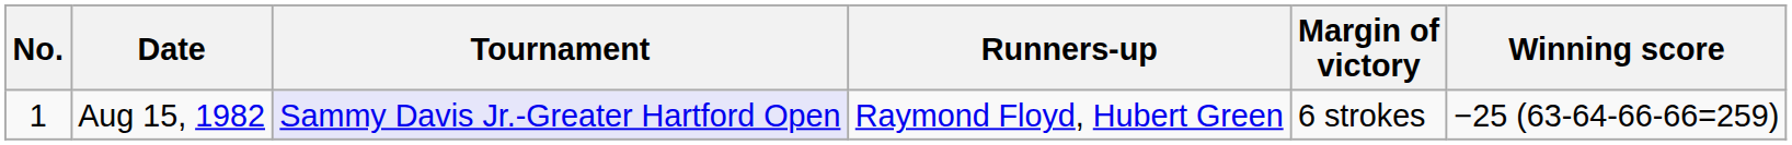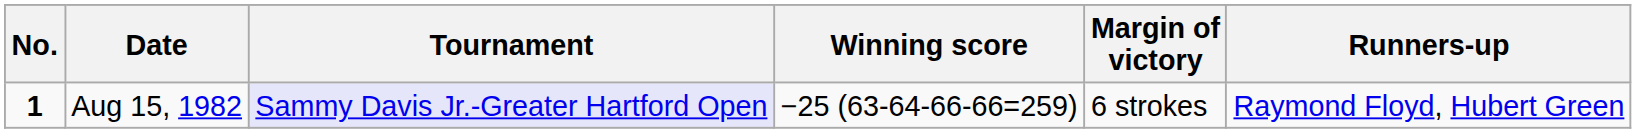 <table class="wikitable" style="font-size:95%;">
 <tr>
 <th>No.</th>
 <th>Date</th>
 <th>Tournament</th>
+<th>Winning score</th>
+<th>Margin of<br>victory</th>
 <th>Runners-up</th>
-<th>Margin of<br>victory</th>
-<th>Winning score</th>
 </tr>
 <tr>
-<td align=center>1</td>
+<td align=center><strong>1</strong></td>
 <td align=right>Aug 15, <a href='#'>1982</a></td>
 <td style="background: lavender;"><a href='#'>Sammy Davis Jr.-Greater Hartford Open</a></td>
+<td>−25 (63-64-66-66=259)</td>
+<td>6 strokes</td>
 <td> <a href='#'>Raymond Floyd</a>,  <a href='#'>Hubert Green</a></td>
-<td>6 strokes</td>
-<td>−25 (63-64-66-66=259)</td>
 </tr>
 </table>
